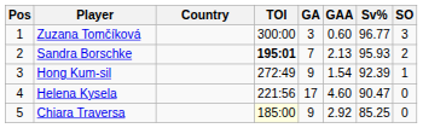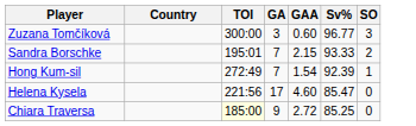 <table class="wikitable sortable" style="text-align: center;">
 <tr>
-<th width=30>Pos</th>
 <th width=150>Player</th>
 <th width=120>Country</th>
 <th width=20>TOI</th>
 <th width=20>GA</th>
 <th width=20>GAA</th>
 <th width=20>Sv%</th>
 <th width=20>SO</th>
 </tr>
 <tr>
-<td>1</td>
 <td align=left><a href='#'>Zuzana Tomčíková</a></td>
 <td align=left></td>
 <td>300:00</td>
 <td>3</td>
 <td>0.60</td>
 <td>96.77</td>
 <td>3</td>
 </tr>
 <tr>
-<td>2</td>
 <td align=left><a href='#'>Sandra Borschke</a></td>
 <td align=left></td>
-<td><strong>195:01</strong></td>
+<td>195:01</td>
 <td>7</td>
-<td>2.13</td>
-<td>95.93</td>
+<td>2.15</td>
+<td>93.33</td>
 <td>2</td>
 </tr>
 <tr>
-<td>3</td>
 <td align=left><a href='#'>Hong Kum-sil</a></td>
 <td align=left></td>
 <td>272:49</td>
-<td>9</td>
+<td>7</td>
 <td>1.54</td>
 <td>92.39</td>
 <td>1</td>
 </tr>
 <tr>
-<td>4</td>
 <td align=left><a href='#'>Helena Kysela</a></td>
 <td align=left></td>
 <td>221:56</td>
 <td>17</td>
 <td>4.60</td>
-<td>90.47</td>
+<td>85.47</td>
 <td>0</td>
 </tr>
 <tr>
-<td>5</td>
 <td align=left><a href='#'>Chiara Traversa</a></td>
 <td align=left></td>
 <td style="background: lightyellow;">185:00</td>
 <td>9</td>
-<td>2.92</td>
+<td>2.72</td>
 <td>85.25</td>
 <td>0</td>
 </tr>
 </table>
